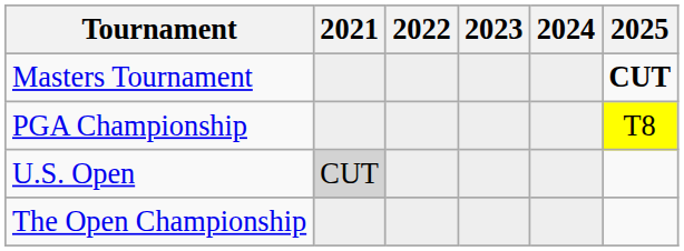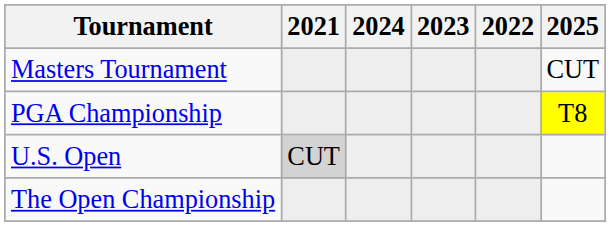 <table class="wikitable" style="font-size:95%;text-align:center;">
 <tr>
 <th>Tournament</th>
 <th>2021</th>
+<th>2024</th>
+<th>2023</th>
 <th>2022</th>
-<th>2023</th>
-<th>2024</th>
 <th>2025</th>
 </tr>
 <tr>
 <td align=left><a href='#'>Masters Tournament</a></td>
 <td style="background:#eeeeee;"></td>
 <td style="background:#eeeeee;"></td>
 <td style="background:#eeeeee;"></td>
 <td style="background:#eeeeee;"></td>
-<td><strong>CUT</strong></td>
+<td>CUT</td>
 </tr>
 <tr>
 <td align=left><a href='#'>PGA Championship</a></td>
 <td style="background:#eeeeee;"></td>
 <td style="background:#eeeeee;"></td>
 <td style="background:#eeeeee;"></td>
 <td style="background:#eeeeee;"></td>
 <td style="background:yellow;">T8</td>
 </tr>
 <tr>
 <td align=left><a href='#'>U.S. Open</a></td>
 <td style="background: lightgrey;">CUT</td>
 <td style="background:#eeeeee;"></td>
 <td style="background:#eeeeee;"></td>
 <td style="background:#eeeeee;"></td>
 <td></td>
 </tr>
 <tr>
 <td align=left><a href='#'>The Open Championship</a></td>
 <td style="background:#eeeeee;"></td>
 <td style="background:#eeeeee;"></td>
 <td style="background:#eeeeee;"></td>
 <td style="background:#eeeeee;"></td>
 <td></td>
 </tr>
 </table>
